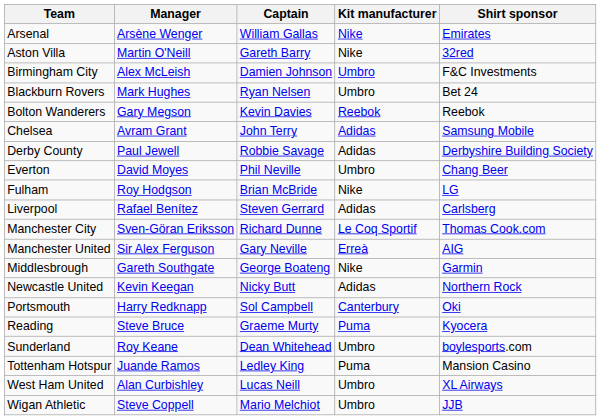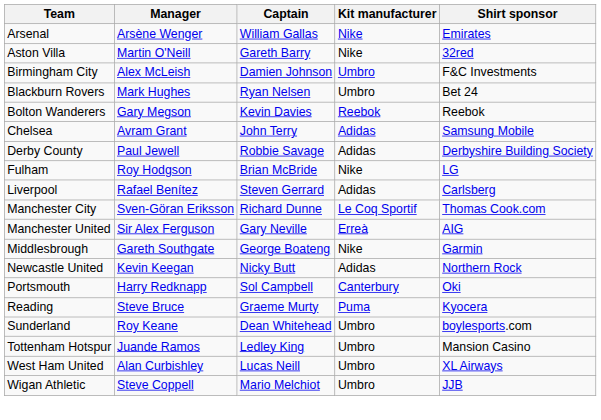 <table class="wikitable sortable">
 <tr>
 <th>Team</th>
 <th>Manager</th>
 <th>Captain</th>
 <th>Kit manufacturer</th>
 <th>Shirt sponsor</th>
 </tr>
 <tr>
 <td>Arsenal</td>
 <td> <a href='#'>Arsène Wenger</a></td>
 <td> <a href='#'>William Gallas</a></td>
 <td><a href='#'>Nike</a></td>
 <td><a href='#'>Emirates</a></td>
 </tr>
 <tr>
 <td>Aston Villa</td>
 <td> <a href='#'>Martin O'Neill</a></td>
 <td> <a href='#'>Gareth Barry</a></td>
 <td>Nike</td>
 <td><a href='#'>32red</a></td>
 </tr>
 <tr>
 <td>Birmingham City</td>
 <td> <a href='#'>Alex McLeish</a></td>
 <td> <a href='#'>Damien Johnson</a></td>
 <td><a href='#'>Umbro</a></td>
 <td>F&C Investments</td>
 </tr>
 <tr>
 <td>Blackburn Rovers</td>
 <td> <a href='#'>Mark Hughes</a></td>
 <td> <a href='#'>Ryan Nelsen</a></td>
 <td>Umbro</td>
 <td>Bet 24</td>
 </tr>
 <tr>
 <td>Bolton Wanderers</td>
 <td> <a href='#'>Gary Megson</a></td>
 <td> <a href='#'>Kevin Davies</a></td>
 <td><a href='#'>Reebok</a></td>
 <td>Reebok</td>
 </tr>
 <tr>
 <td>Chelsea</td>
 <td> <a href='#'>Avram Grant</a></td>
 <td> <a href='#'>John Terry</a></td>
 <td><a href='#'>Adidas</a></td>
 <td><a href='#'>Samsung Mobile</a></td>
 </tr>
 <tr>
 <td>Derby County</td>
 <td> <a href='#'>Paul Jewell</a></td>
 <td> <a href='#'>Robbie Savage</a></td>
 <td>Adidas</td>
 <td><a href='#'>Derbyshire Building Society</a></td>
-</tr>
-<tr>
-<td>Everton</td>
-<td> <a href='#'>David Moyes</a></td>
-<td> <a href='#'>Phil Neville</a></td>
-<td>Umbro</td>
-<td><a href='#'>Chang Beer</a></td>
 </tr>
 <tr>
 <td>Fulham</td>
 <td> <a href='#'>Roy Hodgson</a></td>
 <td> <a href='#'>Brian McBride</a></td>
 <td>Nike</td>
 <td><a href='#'>LG</a></td>
 </tr>
 <tr>
 <td>Liverpool</td>
 <td> <a href='#'>Rafael Benítez</a></td>
 <td> <a href='#'>Steven Gerrard</a></td>
 <td>Adidas</td>
 <td><a href='#'>Carlsberg</a></td>
 </tr>
 <tr>
 <td>Manchester City</td>
 <td> <a href='#'>Sven-Göran Eriksson</a></td>
 <td> <a href='#'>Richard Dunne</a></td>
 <td><a href='#'>Le Coq Sportif</a></td>
 <td><a href='#'>Thomas Cook.com</a></td>
 </tr>
 <tr>
 <td>Manchester United</td>
 <td> <a href='#'>Sir Alex Ferguson</a></td>
 <td> <a href='#'>Gary Neville</a></td>
 <td><a href='#'>Erreà</a></td>
 <td><a href='#'>AIG</a></td>
 </tr>
 <tr>
 <td>Middlesbrough</td>
 <td> <a href='#'>Gareth Southgate</a></td>
 <td> <a href='#'>George Boateng</a></td>
 <td>Nike</td>
 <td><a href='#'>Garmin</a></td>
 </tr>
 <tr>
 <td>Newcastle United</td>
 <td> <a href='#'>Kevin Keegan</a></td>
 <td> <a href='#'>Nicky Butt</a></td>
 <td>Adidas</td>
 <td><a href='#'>Northern Rock</a></td>
 </tr>
 <tr>
 <td>Portsmouth</td>
 <td> <a href='#'>Harry Redknapp</a></td>
 <td> <a href='#'>Sol Campbell</a></td>
 <td><a href='#'>Canterbury</a></td>
 <td><a href='#'>Oki</a></td>
 </tr>
 <tr>
 <td>Reading</td>
 <td> <a href='#'>Steve Bruce</a></td>
 <td> <a href='#'>Graeme Murty</a></td>
 <td><a href='#'>Puma</a></td>
 <td><a href='#'>Kyocera</a></td>
 </tr>
 <tr>
 <td>Sunderland</td>
 <td> <a href='#'>Roy Keane</a></td>
 <td> <a href='#'>Dean Whitehead</a></td>
 <td>Umbro</td>
 <td><a href='#'>boylesports</a>.com</td>
 </tr>
 <tr>
 <td>Tottenham Hotspur</td>
 <td> <a href='#'>Juande Ramos</a></td>
 <td> <a href='#'>Ledley King</a></td>
-<td>Puma</td>
+<td>Umbro</td>
 <td>Mansion Casino</td>
 </tr>
 <tr>
 <td>West Ham United</td>
 <td> <a href='#'>Alan Curbishley</a></td>
 <td> <a href='#'>Lucas Neill</a></td>
 <td>Umbro</td>
 <td><a href='#'>XL Airways</a></td>
 </tr>
 <tr>
 <td>Wigan Athletic</td>
 <td> <a href='#'>Steve Coppell</a></td>
 <td> <a href='#'>Mario Melchiot</a></td>
 <td>Umbro</td>
 <td><a href='#'>JJB</a></td>
 </tr>
 </table>
